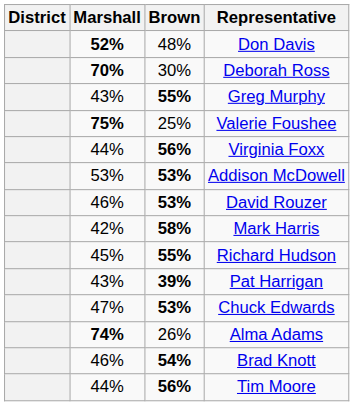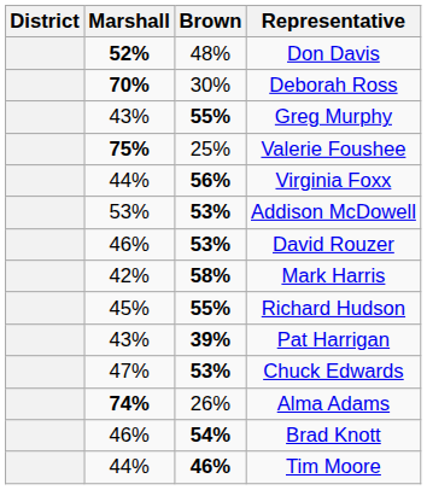 <table class=wikitable>
 <tr>
 <th>District</th>
 <th>Marshall</th>
 <th>Brown</th>
 <th>Representative</th>
 </tr>
 <tr align=center>
 <th></th>
 <td><strong>52%</strong></td>
 <td>48%</td>
 <td><a href='#'>Don Davis</a></td>
 </tr>
 <tr align=center>
 <th></th>
 <td><strong>70%</strong></td>
 <td>30%</td>
 <td><a href='#'>Deborah Ross</a></td>
 </tr>
 <tr align=center>
 <th></th>
 <td>43%</td>
 <td><strong>55%</strong></td>
 <td><a href='#'>Greg Murphy</a></td>
 </tr>
 <tr align=center>
 <th></th>
 <td><strong>75%</strong></td>
 <td>25%</td>
 <td><a href='#'>Valerie Foushee</a></td>
 </tr>
 <tr align=center>
 <th></th>
 <td>44%</td>
 <td><strong>56%</strong></td>
 <td><a href='#'>Virginia Foxx</a></td>
 </tr>
 <tr align=center>
 <th></th>
 <td>53%</td>
 <td><strong>53%</strong></td>
 <td><a href='#'>Addison McDowell</a></td>
 </tr>
 <tr align=center>
 <th></th>
 <td>46%</td>
 <td><strong>53%</strong></td>
 <td><a href='#'>David Rouzer</a></td>
 </tr>
 <tr align=center>
 <th></th>
 <td>42%</td>
 <td><strong>58%</strong></td>
 <td><a href='#'>Mark Harris</a></td>
 </tr>
 <tr align=center>
 <th></th>
 <td>45%</td>
 <td><strong>55%</strong></td>
 <td><a href='#'>Richard Hudson</a></td>
 </tr>
 <tr align=center>
 <th></th>
 <td>43%</td>
 <td><strong>39%</strong></td>
 <td><a href='#'>Pat Harrigan</a></td>
 </tr>
 <tr align=center>
 <th></th>
 <td>47%</td>
 <td><strong>53%</strong></td>
 <td><a href='#'>Chuck Edwards</a></td>
 </tr>
 <tr align=center>
 <th></th>
 <td><strong>74%</strong></td>
 <td>26%</td>
 <td><a href='#'>Alma Adams</a></td>
 </tr>
 <tr align=center>
 <th></th>
 <td>46%</td>
 <td><strong>54%</strong></td>
 <td><a href='#'>Brad Knott</a></td>
 </tr>
 <tr align=center>
 <th></th>
 <td>44%</td>
-<td><strong>56%</strong></td>
+<td><strong>46%</strong></td>
 <td><a href='#'>Tim Moore</a></td>
 </tr>
 </table>
